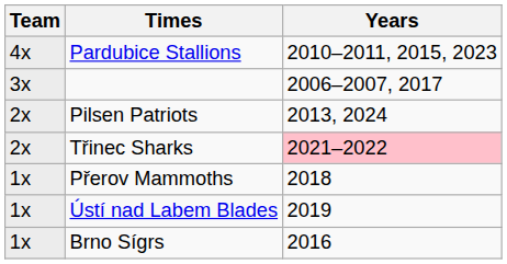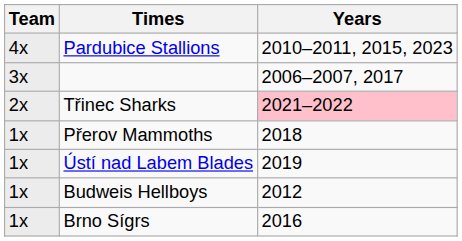 <table class="wikitable">
 <tr>
 <th>Team</th>
 <th>Times</th>
 <th>Years</th>
 </tr>
 <tr>
 <td bgcolor="#ececec">4x</td>
 <td><a href='#'>Pardubice Stallions</a></td>
 <td>2010–2011, 2015, 2023</td>
 </tr>
 <tr>
 <td bgcolor="#ececec">3x</td>
 <td></td>
 <td>2006–2007, 2017</td>
 </tr>
 <tr>
 <td bgcolor="#ececec">2x</td>
-<td>Pilsen Patriots</td>
-<td>2013, 2024</td>
-</tr>
-<tr>
-<td bgcolor="#ececec">2x</td>
 <td>Třinec Sharks</td>
 <td style="background: pink;">2021–2022</td>
 </tr>
 <tr>
 <td bgcolor="#ececec">1x</td>
 <td>Přerov Mammoths</td>
 <td>2018</td>
 </tr>
 <tr>
 <td bgcolor="#ececec">1x</td>
 <td><a href='#'>Ústí nad Labem Blades</a></td>
 <td>2019</td>
 </tr>
 <tr>
 <td bgcolor="#ececec">1x</td>
+<td>Budweis Hellboys</td>
+<td>2012</td>
+</tr>
+<tr>
+<td bgcolor="#ececec">1x</td>
 <td>Brno Sígrs</td>
 <td>2016</td>
 </tr>
 </table>
